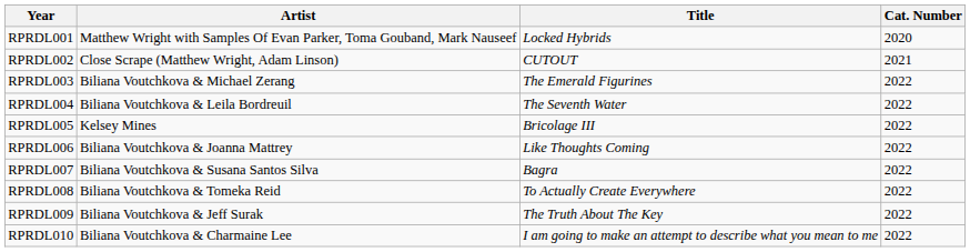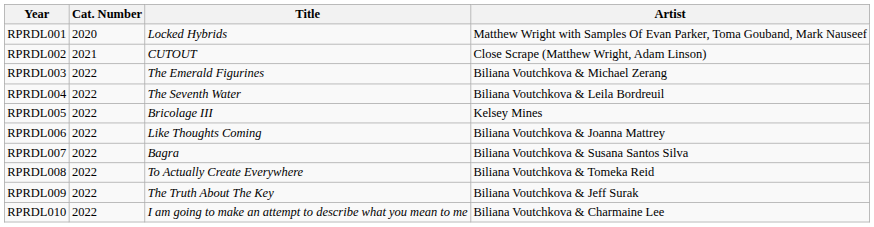 <table class="wikitable sortable">
 <tr>
 <th>Year</th>
+<th>Cat. Number</th>
+<th>Title</th>
 <th>Artist</th>
-<th>Title</th>
-<th>Cat. Number</th>
 </tr>
 <tr>
 <td>RPRDL001</td>
+<td>2020</td>
+<td><em>Locked Hybrids</em></td>
 <td>Matthew Wright with Samples Of Evan Parker, Toma Gouband, Mark Nauseef</td>
-<td><em>Locked Hybrids</em></td>
-<td>2020</td>
 </tr>
 <tr>
 <td>RPRDL002</td>
+<td>2021</td>
+<td><em>CUTOUT</em></td>
 <td>Close Scrape (Matthew Wright, Adam Linson)</td>
-<td><em>CUTOUT</em></td>
-<td>2021</td>
 </tr>
 <tr>
 <td>RPRDL003</td>
+<td>2022</td>
+<td><em>The Emerald Figurines</em></td>
 <td>Biliana Voutchkova & Michael Zerang</td>
-<td><em>The Emerald Figurines</em></td>
-<td>2022</td>
 </tr>
 <tr>
 <td>RPRDL004</td>
+<td>2022</td>
+<td><em>The Seventh Water</em></td>
 <td>Biliana Voutchkova & Leila Bordreuil</td>
-<td><em>The Seventh Water</em></td>
-<td>2022</td>
 </tr>
 <tr>
 <td>RPRDL005</td>
+<td>2022</td>
+<td><em>Bricolage III </em></td>
 <td>Kelsey Mines</td>
-<td><em>Bricolage III </em></td>
-<td>2022</td>
 </tr>
 <tr>
 <td>RPRDL006</td>
+<td>2022</td>
+<td><em>Like Thoughts Coming</em></td>
 <td>Biliana Voutchkova & Joanna Mattrey</td>
-<td><em>Like Thoughts Coming</em></td>
-<td>2022</td>
 </tr>
 <tr>
 <td>RPRDL007</td>
+<td>2022</td>
+<td><em>Bagra</em></td>
 <td>Biliana Voutchkova & Susana Santos Silva</td>
-<td><em>Bagra</em></td>
-<td>2022</td>
 </tr>
 <tr>
 <td>RPRDL008</td>
+<td>2022</td>
+<td><em>To Actually Create Everywhere</em></td>
 <td>Biliana Voutchkova & Tomeka Reid</td>
-<td><em>To Actually Create Everywhere</em></td>
-<td>2022</td>
 </tr>
 <tr>
 <td>RPRDL009</td>
+<td>2022</td>
+<td><em>The Truth About The Key</em></td>
 <td>Biliana Voutchkova & Jeff Surak</td>
-<td><em>The Truth About The Key</em></td>
-<td>2022</td>
 </tr>
 <tr>
 <td>RPRDL010</td>
+<td>2022</td>
+<td><em>I am going to make an attempt to describe what you mean to me</em></td>
 <td>Biliana Voutchkova & Charmaine Lee</td>
-<td><em>I am going to make an attempt to describe what you mean to me</em></td>
-<td>2022</td>
 </tr>
 </table>
